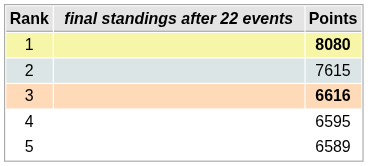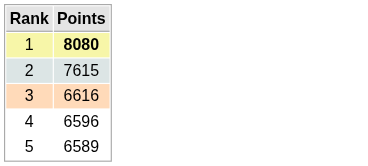 <table cellspacing="1" cellpadding="3" style="border:1px solid #AAAAAA;font-size:86%">
 <tr style="background-color: #E4E4E4;">
 <th style="border-bottom:1px solid #AAAAAA; width: 10px;">Rank</th>
-<th style="border-bottom:1px solid #AAAAAA; width: 210px;"><em>final standings after 22 events</em></th>
 <th style="border-bottom:1px solid #AAAAAA; width: 40px;">Points</th>
 </tr>
 <tr style="background:#f7f6a8;">
 <td align=center>1</td>
-<td><strong></strong></td>
 <td align=center><strong>8080</strong></td>
 </tr>
 <tr style="background:#dce5e5;">
 <td align=center>2</td>
-<td></td>
 <td align=center>7615</td>
 </tr>
 <tr style="background:#ffdab9;">
 <td align=center>3</td>
-<td></td>
-<td align=center><strong>6616</strong></td>
+<td align=center>6616</td>
 </tr>
 <tr>
 <td align=center>4</td>
-<td></td>
-<td align=center>6595</td>
+<td align=center>6596</td>
 </tr>
 <tr>
 <td align=center>5</td>
-<td></td>
 <td align=center>6589</td>
 </tr>
 </table>
